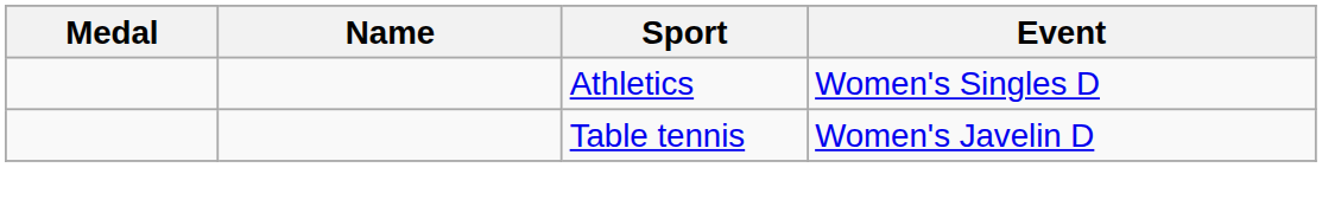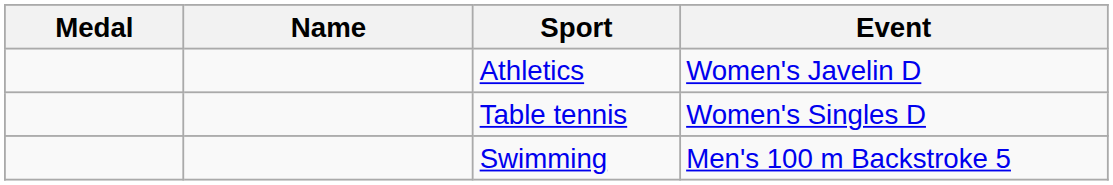 <table class="wikitable sortable" style="font-size:95%">
 <tr>
 <th style="width:6em">Medal</th>
 <th style="width:10em">Name</th>
 <th style="width:7em">Sport</th>
 <th style="width:15em">Event</th>
 </tr>
 <tr>
 <td></td>
 <td></td>
 <td><a href='#'>Athletics</a></td>
+<td><a href='#'>Women's Javelin D</a></td>
+</tr>
+<tr>
+<td></td>
+<td></td>
+<td><a href='#'>Table tennis</a></td>
 <td><a href='#'>Women's Singles D</a></td>
 </tr>
 <tr>
 <td></td>
 <td></td>
-<td><a href='#'>Table tennis</a></td>
-<td><a href='#'>Women's Javelin D</a></td>
+<td><a href='#'>Swimming</a></td>
+<td><a href='#'>Men's 100 m Backstroke 5</a></td>
 </tr>
 </table>
